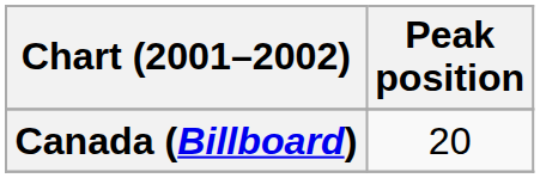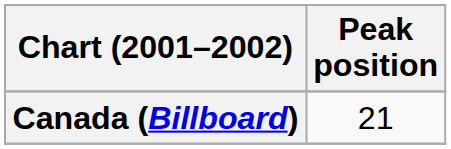 <table class="wikitable sortable plainrowheaders">
 <tr>
 <th>Chart (2001–2002)</th>
 <th>Peak<br>position</th>
 </tr>
 <tr>
 </tr>
 <tr>
 </tr>
 <tr>
 <th scope="row">Canada (<em><a href='#'>Billboard</a></em>)</th>
-<td align="center">20</td>
+<td align="center">21</td>
 </tr>
 <tr>
 </tr>
 <tr>
 </tr>
 <tr>
 </tr>
 <tr>
 </tr>
 <tr>
 </tr>
 <tr>
 </tr>
 <tr>
 </tr>
 <tr>
 </tr>
 </table>
